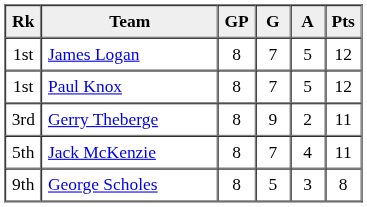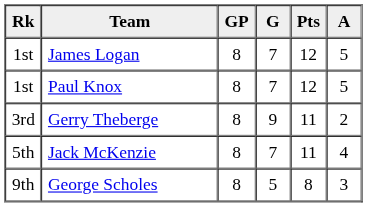 <table border=1 cellpadding=5 cellspacing=0>
 <tr>
 <th bgcolor="#efefef" width="20">Rk</th>
 <th bgcolor="#efefef" width="150">Team</th>
 <th bgcolor="#efefef" width="20">GP</th>
 <th bgcolor="#efefef" width="20">G</th>
+<th bgcolor="#efefef" width="20">Pts</th>
 <th bgcolor="#efefef" width="20">A</th>
-<th bgcolor="#efefef" width="20">Pts</th>
 </tr>
 <tr align=center>
 <td>1st</td>
 <td align=left> <a href='#'>James Logan</a></td>
 <td>8</td>
 <td>7</td>
+<td>12</td>
 <td>5</td>
-<td>12</td>
 </tr>
 <tr align=center>
 <td>1st</td>
 <td align=left> <a href='#'>Paul Knox</a></td>
 <td>8</td>
 <td>7</td>
+<td>12</td>
 <td>5</td>
-<td>12</td>
 </tr>
 <tr align=center>
 <td>3rd</td>
 <td align=left> <a href='#'>Gerry Theberge</a></td>
 <td>8</td>
 <td>9</td>
+<td>11</td>
 <td>2</td>
-<td>11</td>
 </tr>
 <tr align=center>
 <td>5th</td>
 <td align=left> <a href='#'>Jack McKenzie</a></td>
 <td>8</td>
 <td>7</td>
+<td>11</td>
 <td>4</td>
-<td>11</td>
 </tr>
 <tr align=center>
 <td>9th</td>
 <td align=left> <a href='#'>George Scholes</a></td>
 <td>8</td>
 <td>5</td>
+<td>8</td>
 <td>3</td>
-<td>8</td>
 </tr>
 </table>
